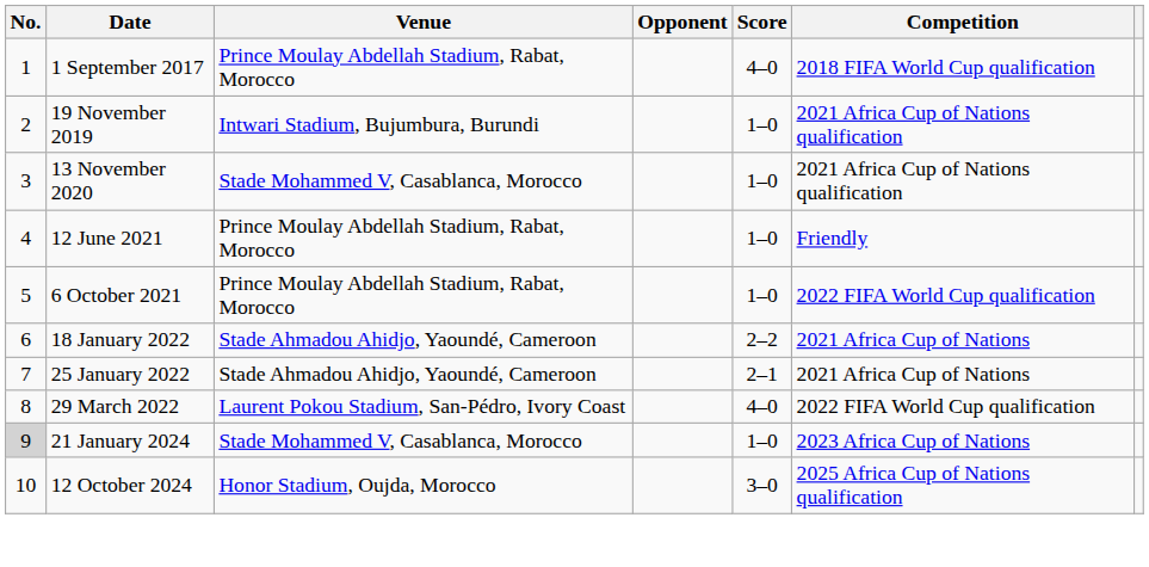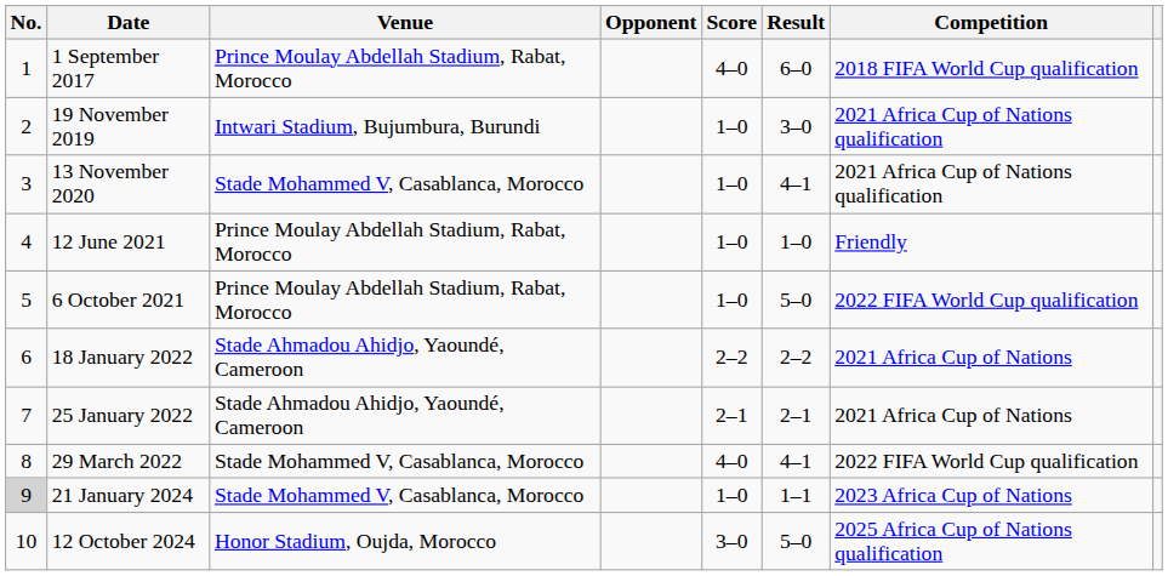 <table class="wikitable sortable">
 <tr>
 <th scope=col>No.</th>
 <th scope=col>Date</th>
 <th scope=col>Venue</th>
 <th scope=col>Opponent</th>
 <th scope=col>Score</th>
+<th scope=col>Result</th>
 <th scope=col>Competition</th>
 <th scope=col class=unsortable></th>
 </tr>
 <tr>
 <td align=center>1</td>
 <td>1 September 2017</td>
 <td><a href='#'>Prince Moulay Abdellah Stadium</a>, Rabat, Morocco</td>
 <td></td>
 <td align=center>4–0</td>
+<td align=center>6–0</td>
 <td><a href='#'>2018 FIFA World Cup qualification</a></td>
 <td align=center></td>
 </tr>
 <tr>
 <td align=center>2</td>
 <td>19 November 2019</td>
 <td><a href='#'>Intwari Stadium</a>, Bujumbura, Burundi</td>
 <td></td>
 <td align=center>1–0</td>
+<td align=center>3–0</td>
 <td><a href='#'>2021 Africa Cup of Nations qualification</a></td>
 <td align=center></td>
 </tr>
 <tr>
 <td align=center>3</td>
 <td>13 November 2020</td>
 <td><a href='#'>Stade Mohammed V</a>, Casablanca, Morocco</td>
 <td></td>
 <td align=center>1–0</td>
+<td align=center>4–1</td>
 <td>2021 Africa Cup of Nations qualification</td>
 <td align="center"></td>
 </tr>
 <tr>
 <td align=center>4</td>
 <td>12 June 2021</td>
 <td>Prince Moulay Abdellah Stadium, Rabat, Morocco</td>
 <td></td>
+<td align=center>1–0</td>
 <td align=center>1–0</td>
 <td><a href='#'>Friendly</a></td>
 <td align=center></td>
 </tr>
 <tr>
 <td align=center>5</td>
 <td>6 October 2021</td>
 <td>Prince Moulay Abdellah Stadium, Rabat, Morocco</td>
 <td></td>
 <td align=center>1–0</td>
+<td align=center>5–0</td>
 <td><a href='#'>2022 FIFA World Cup qualification</a></td>
 <td align=center></td>
 </tr>
 <tr>
 <td align=center>6</td>
 <td>18 January 2022</td>
 <td><a href='#'>Stade Ahmadou Ahidjo</a>, Yaoundé, Cameroon</td>
 <td></td>
+<td align=center>2–2</td>
 <td align=center>2–2</td>
 <td><a href='#'>2021 Africa Cup of Nations</a></td>
 <td align=center></td>
 </tr>
 <tr>
 <td align=center>7</td>
 <td>25 January 2022</td>
 <td>Stade Ahmadou Ahidjo, Yaoundé, Cameroon</td>
 <td></td>
 <td align=center>2–1</td>
+<td align=center>2–1</td>
 <td>2021 Africa Cup of Nations</td>
 <td align="center"></td>
 </tr>
 <tr>
 <td align=center>8</td>
 <td>29 March 2022</td>
-<td><a href='#'>Laurent Pokou Stadium</a>, San-Pédro, Ivory Coast</td>
+<td>Stade Mohammed V, Casablanca, Morocco</td>
 <td></td>
 <td align=center>4–0</td>
+<td align=center>4–1</td>
 <td>2022 FIFA World Cup qualification</td>
 <td align="center"></td>
 </tr>
 <tr>
 <td align=center style="background: lightgrey;">9</td>
 <td>21 January 2024</td>
 <td><a href='#'>Stade Mohammed V</a>, Casablanca, Morocco</td>
 <td></td>
 <td align=center>1–0</td>
+<td align="center">1–1</td>
 <td><a href='#'>2023 Africa Cup of Nations</a></td>
 <td align="center"></td>
 </tr>
 <tr>
 <td align=center>10</td>
 <td>12 October 2024</td>
 <td><a href='#'>Honor Stadium</a>, Oujda, Morocco</td>
 <td></td>
 <td align=center>3–0</td>
+<td align="center">5–0</td>
 <td><a href='#'>2025 Africa Cup of Nations qualification</a></td>
 <td align="center"></td>
 </tr>
 </table>
